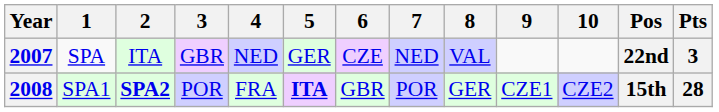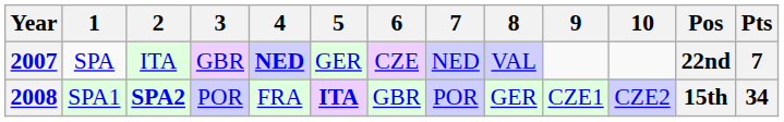 <table class="wikitable" style="text-align:center">
 <tr>
 <th>Year</th>
 <th>1</th>
 <th>2</th>
 <th>3</th>
 <th>4</th>
 <th>5</th>
 <th>6</th>
 <th>7</th>
 <th>8</th>
 <th>9</th>
 <th>10</th>
 <th>Pos</th>
 <th>Pts</th>
 </tr>
 <tr>
 <th><a href='#'>2007</a></th>
 <td style="background:#;"><a href='#'>SPA</a><br></td>
 <td style="background:#dfffdf;"><a href='#'>ITA</a><br></td>
 <td style="background:#efcfff;"><a href='#'>GBR</a><br></td>
-<td style="background:#cfcfff;"><a href='#'>NED</a><br></td>
+<td style="background:#cfcfff;"><strong><a href='#'>NED</a><br></strong></td>
 <td style="background:#dfffdf;"><a href='#'>GER</a><br></td>
 <td style="background:#efcfff;"><a href='#'>CZE</a><br></td>
 <td style="background:#cfcfff;"><a href='#'>NED</a><br></td>
 <td style="background:#cfcfff;"><a href='#'>VAL</a><br></td>
 <td></td>
 <td></td>
 <th style="background:#;">22nd</th>
-<th style="background:#;">3</th>
+<th style="background:#;">7</th>
 </tr>
 <tr>
 <th><a href='#'>2008</a></th>
 <td style="background:#dfffdf;"><a href='#'>SPA1</a><br></td>
 <td style="background:#dfffdf;"><strong><a href='#'>SPA2</a><br></strong></td>
 <td style="background:#cfcfff;"><a href='#'>POR</a><br></td>
 <td style="background:#dfffdf;"><a href='#'>FRA</a><br></td>
 <td style="background:#efcfff;"><strong><a href='#'>ITA</a></strong><br></td>
 <td style="background:#dfffdf;"><a href='#'>GBR</a><br></td>
 <td style="background:#cfcfff;"><a href='#'>POR</a><br></td>
 <td style="background:#dfffdf;"><a href='#'>GER</a><br></td>
 <td style="background:#dfffdf;"><a href='#'>CZE1</a><br></td>
 <td style="background:#cfcfff;"><a href='#'>CZE2</a><br></td>
 <th>15th</th>
-<th>28</th>
+<th>34</th>
 </tr>
 </table>
